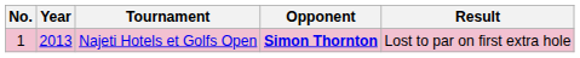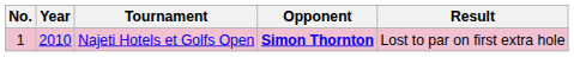 <table class="wikitable" style="font-size:95%;">
 <tr>
 <th>No.</th>
 <th>Year</th>
 <th>Tournament</th>
 <th>Opponent</th>
 <th>Result</th>
 </tr>
 <tr style="background:#F2C1D1;">
 <td align=center>1</td>
-<td><a href='#'>2013</a></td>
+<td><a href='#'>2010</a></td>
 <td><a href='#'>Najeti Hotels et Golfs Open</a></td>
 <td><strong> <a href='#'>Simon Thornton</a></strong></td>
 <td>Lost to par on first extra hole</td>
 </tr>
 </table>
